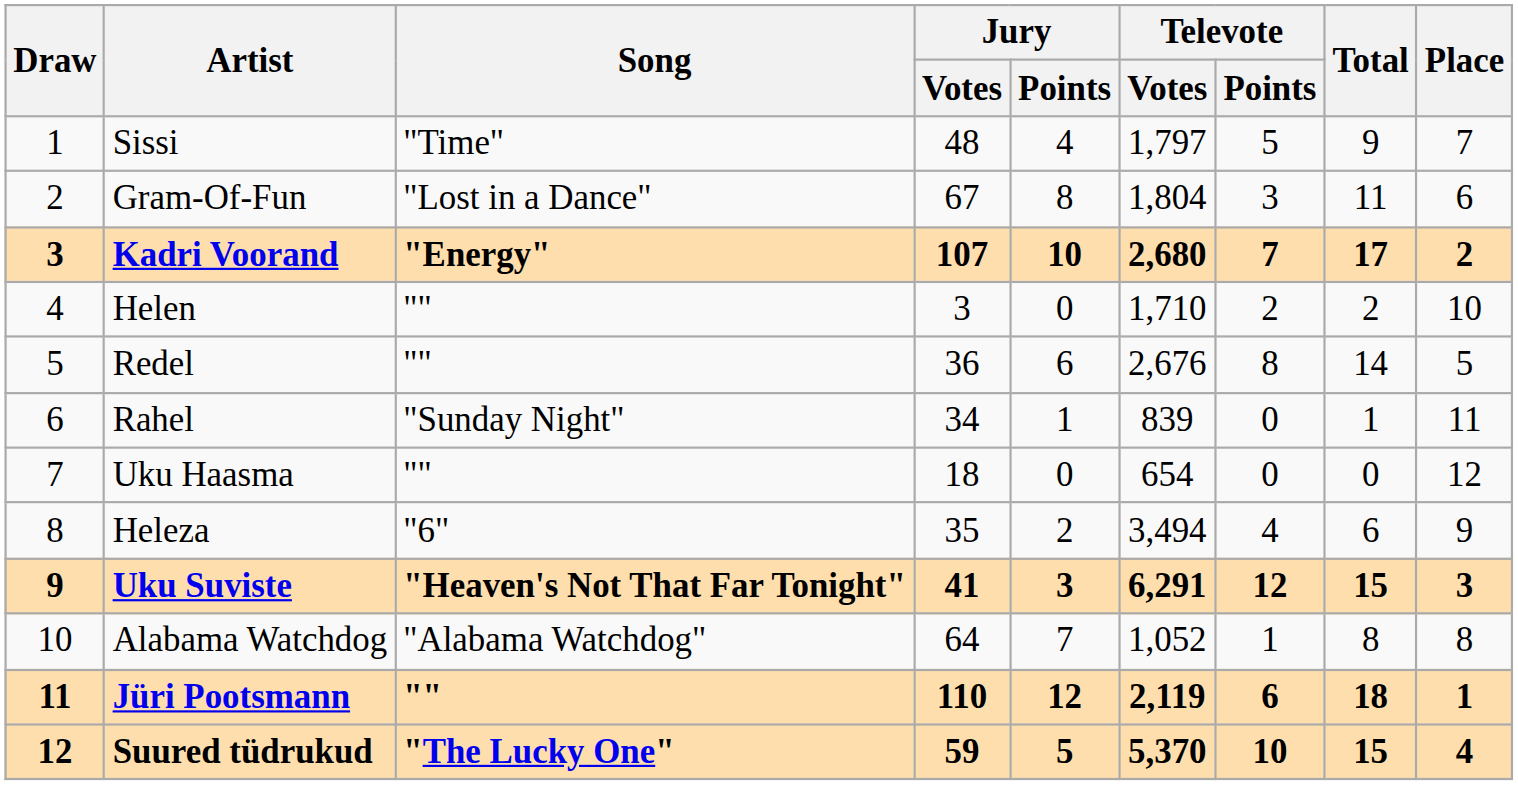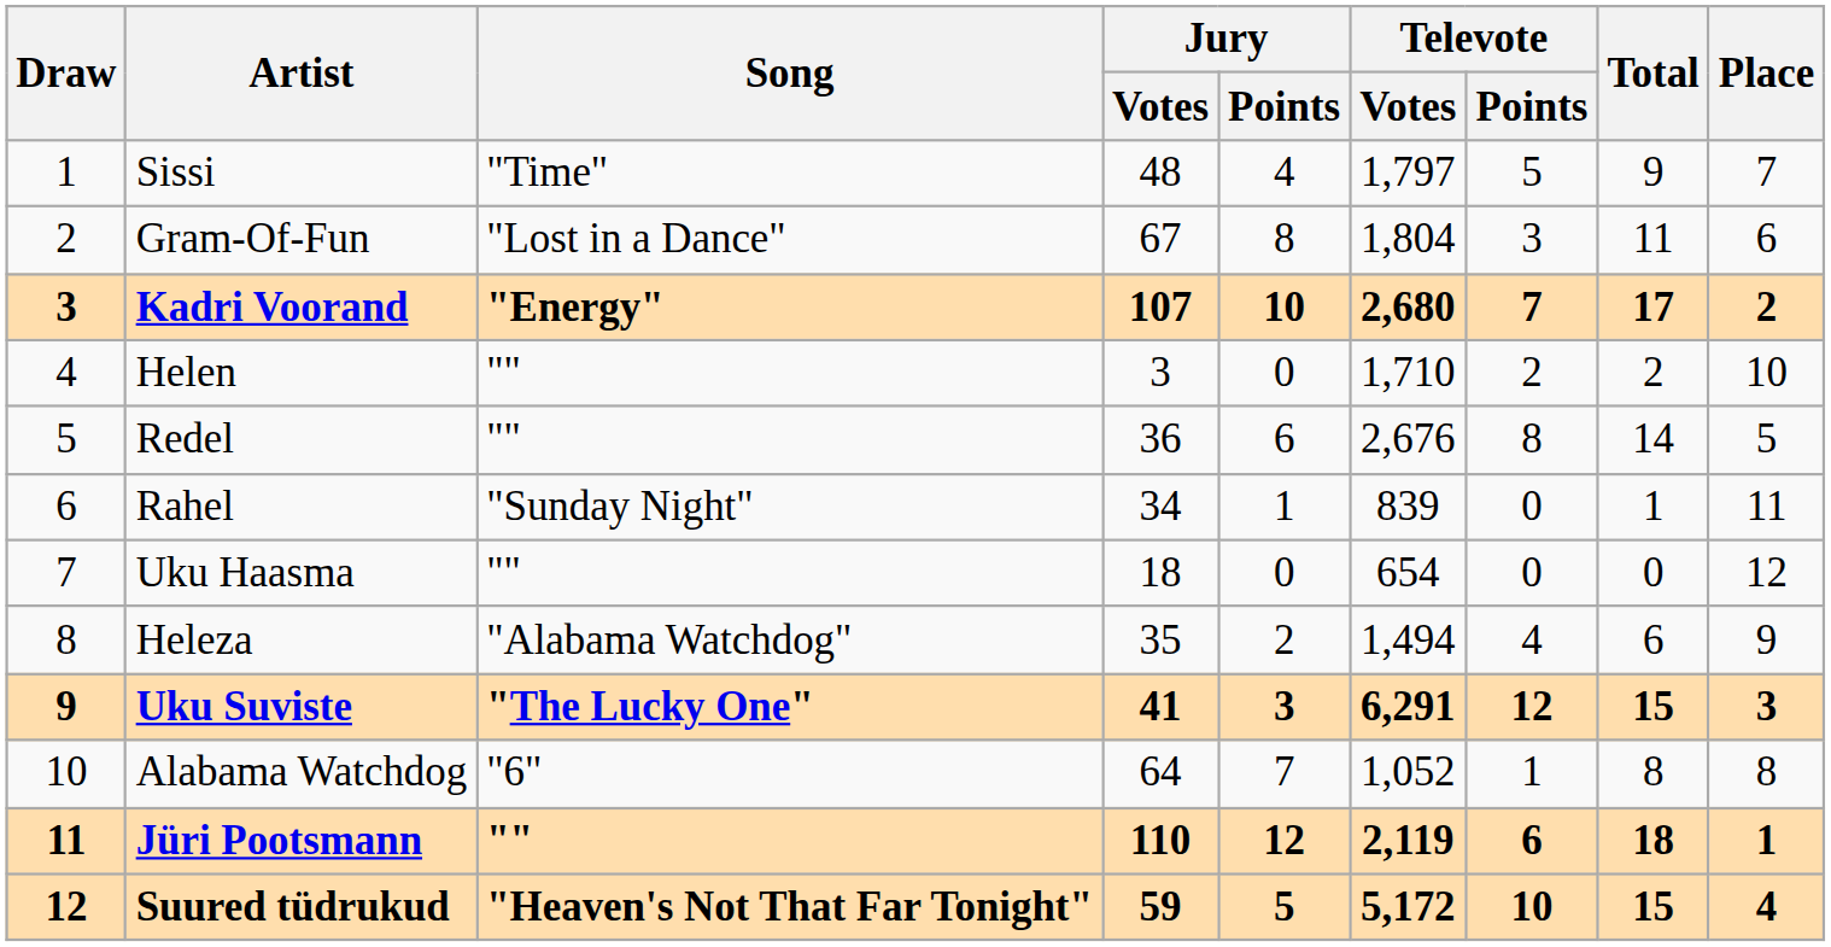 <table class="sortable wikitable" style="margin: 1em auto 1em auto; text-align:center;">
 <tr>
 <th rowspan="2">Draw</th>
 <th rowspan="2">Artist</th>
 <th rowspan="2">Song</th>
 <th colspan="2">Jury</th>
 <th colspan="2">Televote</th>
 <th rowspan="2">Total</th>
 <th rowspan="2">Place</th>
 </tr>
 <tr>
 <th>Votes</th>
 <th>Points</th>
 <th>Votes</th>
 <th>Points</th>
 </tr>
 <tr>
 <td>1</td>
 <td align="left">Sissi</td>
 <td align="left">"Time"</td>
 <td>48</td>
 <td>4</td>
 <td>1,797</td>
 <td>5</td>
 <td>9</td>
 <td>7</td>
 </tr>
 <tr>
 <td>2</td>
 <td align="left">Gram-Of-Fun</td>
 <td align="left">"Lost in a Dance"</td>
 <td>67</td>
 <td>8</td>
 <td>1,804</td>
 <td>3</td>
 <td>11</td>
 <td>6</td>
 </tr>
 <tr style="font-weight:bold; background:navajowhite;">
 <td>3</td>
 <td align="left"><a href='#'>Kadri Voorand</a></td>
 <td align="left">"Energy"</td>
 <td>107</td>
 <td>10</td>
 <td>2,680</td>
 <td>7</td>
 <td>17</td>
 <td>2</td>
 </tr>
 <tr>
 <td>4</td>
 <td align="left">Helen</td>
 <td align="left">""</td>
 <td>3</td>
 <td>0</td>
 <td>1,710</td>
 <td>2</td>
 <td>2</td>
 <td>10</td>
 </tr>
 <tr>
 <td>5</td>
 <td align="left">Redel</td>
 <td align="left">""</td>
 <td>36</td>
 <td>6</td>
 <td>2,676</td>
 <td>8</td>
 <td>14</td>
 <td>5</td>
 </tr>
 <tr>
 <td>6</td>
 <td align="left">Rahel</td>
 <td align="left">"Sunday Night"</td>
 <td>34</td>
 <td>1</td>
 <td>839</td>
 <td>0</td>
 <td>1</td>
 <td>11</td>
 </tr>
 <tr>
 <td>7</td>
 <td align="left">Uku Haasma</td>
 <td align="left">""</td>
 <td>18</td>
 <td>0</td>
 <td>654</td>
 <td>0</td>
 <td>0</td>
 <td>12</td>
 </tr>
 <tr>
 <td>8</td>
 <td align="left">Heleza</td>
-<td align="left">"6"</td>
+<td align="left">"Alabama Watchdog"</td>
 <td>35</td>
 <td>2</td>
-<td>3,494</td>
+<td>1,494</td>
 <td>4</td>
 <td>6</td>
 <td>9</td>
 </tr>
 <tr style="font-weight:bold; background:navajowhite;">
 <td>9</td>
 <td align="left"><a href='#'>Uku Suviste</a></td>
-<td align="left">"Heaven's Not That Far Tonight"</td>
+<td align="left">"<a href='#'>The Lucky One</a>"</td>
 <td>41</td>
 <td>3</td>
 <td>6,291</td>
 <td>12</td>
 <td>15</td>
 <td>3</td>
 </tr>
 <tr>
 <td>10</td>
 <td align="left">Alabama Watchdog</td>
-<td align="left">"Alabama Watchdog"</td>
+<td align="left">"6"</td>
 <td>64</td>
 <td>7</td>
 <td>1,052</td>
 <td>1</td>
 <td>8</td>
 <td>8</td>
 </tr>
 <tr style="font-weight:bold; background:navajowhite;">
 <td>11</td>
 <td align="left"><a href='#'>Jüri Pootsmann</a></td>
 <td align="left">""</td>
 <td>110</td>
 <td>12</td>
 <td>2,119</td>
 <td>6</td>
 <td>18</td>
 <td>1</td>
 </tr>
 <tr style="font-weight:bold; background:navajowhite;">
 <td>12</td>
 <td align="left">Suured tüdrukud</td>
-<td align="left">"<a href='#'>The Lucky One</a>"</td>
+<td align="left">"Heaven's Not That Far Tonight"</td>
 <td>59</td>
 <td>5</td>
-<td>5,370</td>
+<td>5,172</td>
 <td>10</td>
 <td>15</td>
 <td>4</td>
 </tr>
 </table>
